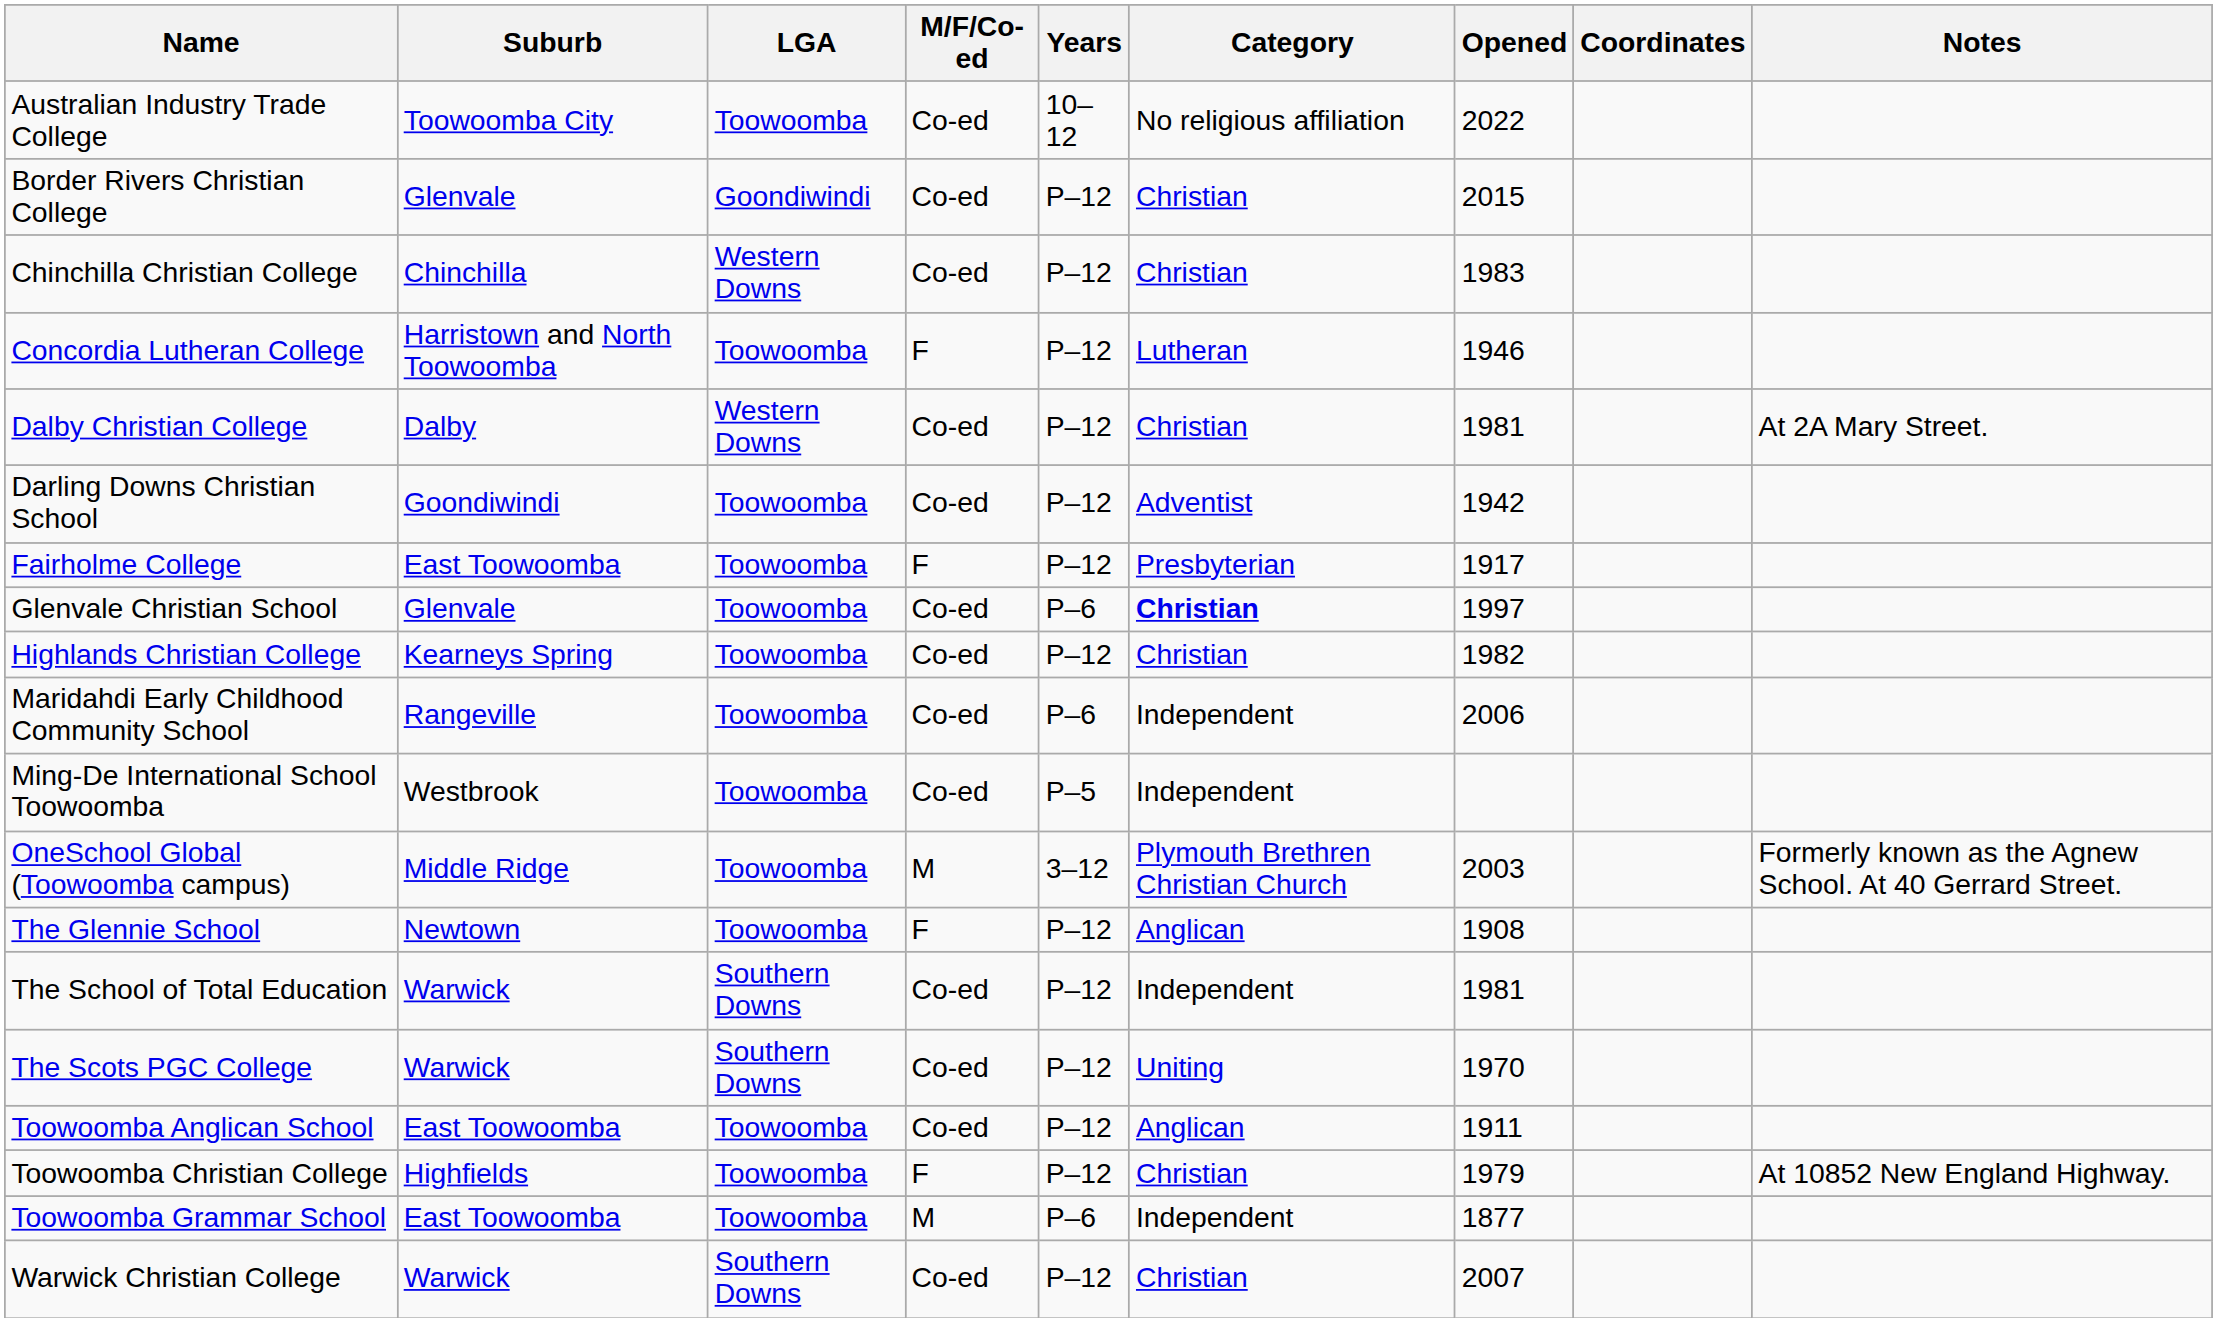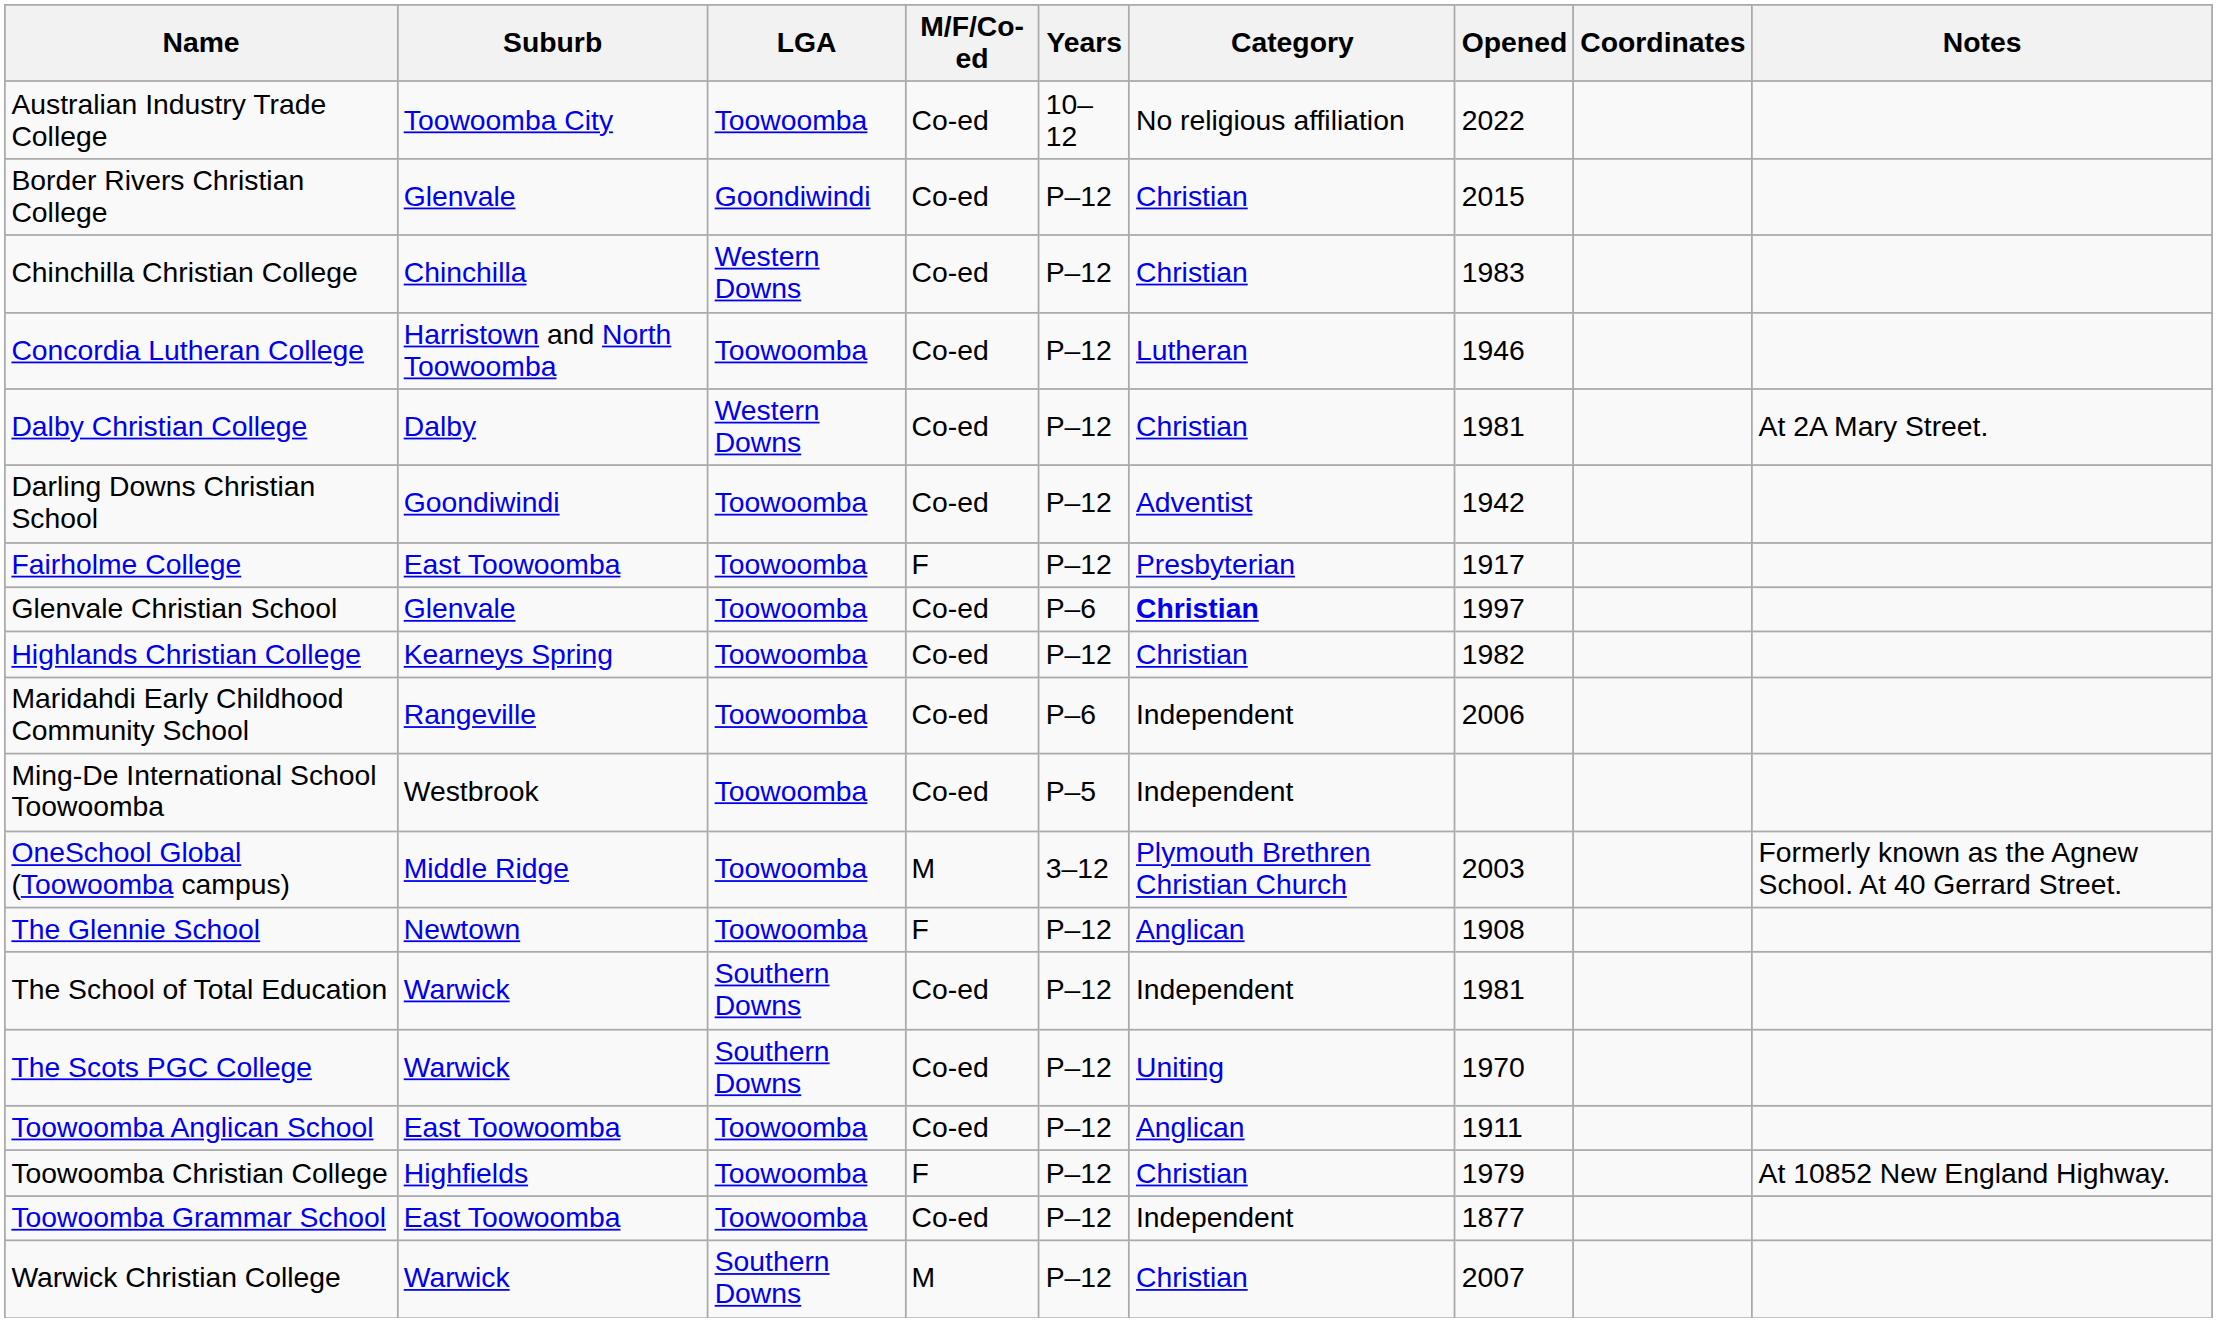 <table class="wikitable sortable">
 <tr>
 <th>Name</th>
 <th>Suburb</th>
 <th>LGA</th>
 <th>M/F/Co-ed</th>
 <th>Years</th>
 <th>Category</th>
 <th>Opened</th>
 <th>Coordinates</th>
 <th>Notes</th>
 </tr>
 <tr>
 <td>Australian Industry Trade College</td>
 <td><a href='#'>Toowoomba City</a></td>
 <td><a href='#'>Toowoomba</a></td>
 <td>Co-ed</td>
 <td>10–12</td>
 <td>No religious affiliation</td>
 <td>2022</td>
 <td></td>
 <td></td>
 </tr>
 <tr>
 <td>Border Rivers Christian College</td>
 <td><a href='#'>Glenvale</a></td>
 <td><a href='#'>Goondiwindi</a></td>
 <td>Co-ed</td>
 <td>P–12</td>
 <td><a href='#'>Christian</a></td>
 <td>2015</td>
 <td></td>
 <td></td>
 </tr>
 <tr>
 <td>Chinchilla Christian College</td>
 <td><a href='#'>Chinchilla</a></td>
 <td><a href='#'>Western Downs</a></td>
 <td>Co-ed</td>
 <td>P–12</td>
 <td><a href='#'>Christian</a></td>
 <td>1983</td>
 <td></td>
 <td></td>
 </tr>
 <tr>
 <td><a href='#'>Concordia Lutheran College</a></td>
 <td><a href='#'>Harristown</a> and <a href='#'>North Toowoomba</a></td>
 <td><a href='#'>Toowoomba</a></td>
-<td>F</td>
+<td>Co-ed</td>
 <td>P–12</td>
 <td><a href='#'>Lutheran</a></td>
 <td>1946</td>
 <td></td>
 <td></td>
 </tr>
 <tr>
 <td><a href='#'>Dalby Christian College</a></td>
 <td><a href='#'>Dalby</a></td>
 <td><a href='#'>Western Downs</a></td>
 <td>Co-ed</td>
 <td>P–12</td>
 <td><a href='#'>Christian</a></td>
 <td>1981</td>
 <td></td>
 <td>At 2A Mary Street.</td>
 </tr>
 <tr>
 <td>Darling Downs Christian School</td>
 <td><a href='#'>Goondiwindi</a></td>
 <td><a href='#'>Toowoomba</a></td>
 <td>Co-ed</td>
 <td>P–12</td>
 <td><a href='#'>Adventist</a></td>
 <td>1942</td>
 <td></td>
 <td></td>
 </tr>
 <tr>
 <td><a href='#'>Fairholme College</a></td>
 <td><a href='#'>East Toowoomba</a></td>
 <td><a href='#'>Toowoomba</a></td>
 <td>F</td>
 <td>P–12</td>
 <td><a href='#'>Presbyterian</a></td>
 <td>1917</td>
 <td></td>
 <td></td>
 </tr>
 <tr>
 <td>Glenvale Christian School</td>
 <td><a href='#'>Glenvale</a></td>
 <td><a href='#'>Toowoomba</a></td>
 <td>Co-ed</td>
 <td>P–6</td>
 <td><strong><a href='#'>Christian</a></strong></td>
 <td>1997</td>
 <td></td>
 <td></td>
 </tr>
 <tr>
 <td><a href='#'>Highlands Christian College</a></td>
 <td><a href='#'>Kearneys Spring</a></td>
 <td><a href='#'>Toowoomba</a></td>
 <td>Co-ed</td>
 <td>P–12</td>
 <td><a href='#'>Christian</a></td>
 <td>1982</td>
 <td></td>
 <td></td>
 </tr>
 <tr>
 <td>Maridahdi Early Childhood Community School</td>
 <td><a href='#'>Rangeville</a></td>
 <td><a href='#'>Toowoomba</a></td>
 <td>Co-ed</td>
 <td>P–6</td>
 <td>Independent</td>
 <td>2006</td>
 <td></td>
 <td></td>
 </tr>
 <tr>
 <td>Ming-De International School Toowoomba</td>
 <td>Westbrook</td>
 <td><a href='#'>Toowoomba</a></td>
 <td>Co-ed</td>
 <td>P–5</td>
 <td>Independent</td>
 <td></td>
 <td></td>
 <td></td>
 </tr>
 <tr>
 <td><a href='#'>OneSchool Global</a> (<a href='#'>Toowoomba</a> campus)</td>
 <td><a href='#'>Middle Ridge</a></td>
 <td><a href='#'>Toowoomba</a></td>
 <td>M</td>
 <td>3–12</td>
 <td><a href='#'>Plymouth Brethren Christian Church</a></td>
 <td>2003</td>
 <td></td>
 <td>Formerly known as the Agnew School. At 40 Gerrard Street.</td>
 </tr>
 <tr>
 <td><a href='#'>The Glennie School</a></td>
 <td><a href='#'>Newtown</a></td>
 <td><a href='#'>Toowoomba</a></td>
 <td>F</td>
 <td>P–12</td>
 <td><a href='#'>Anglican</a></td>
 <td>1908</td>
 <td></td>
 <td></td>
 </tr>
 <tr>
 <td>The School of Total Education</td>
 <td><a href='#'>Warwick</a></td>
 <td><a href='#'>Southern Downs</a></td>
 <td>Co-ed</td>
 <td>P–12</td>
 <td>Independent</td>
 <td>1981</td>
 <td></td>
 <td></td>
 </tr>
 <tr>
 <td><a href='#'>The Scots PGC College</a></td>
 <td><a href='#'>Warwick</a></td>
 <td><a href='#'>Southern Downs</a></td>
 <td>Co-ed</td>
 <td>P–12</td>
 <td><a href='#'>Uniting</a></td>
 <td>1970</td>
 <td></td>
 <td></td>
 </tr>
 <tr>
 <td><a href='#'>Toowoomba Anglican School</a></td>
 <td><a href='#'>East Toowoomba</a></td>
 <td><a href='#'>Toowoomba</a></td>
 <td>Co-ed</td>
 <td>P–12</td>
 <td><a href='#'>Anglican</a></td>
 <td>1911</td>
 <td></td>
 <td></td>
 </tr>
 <tr>
 <td>Toowoomba Christian College</td>
 <td><a href='#'>Highfields</a></td>
 <td><a href='#'>Toowoomba</a></td>
 <td>F</td>
 <td>P–12</td>
 <td><a href='#'>Christian</a></td>
 <td>1979</td>
 <td></td>
 <td>At 10852 New England Highway.</td>
 </tr>
 <tr>
 <td><a href='#'>Toowoomba Grammar School</a></td>
 <td><a href='#'>East Toowoomba</a></td>
 <td><a href='#'>Toowoomba</a></td>
-<td>M</td>
-<td>P–6</td>
+<td>Co-ed</td>
+<td>P–12</td>
 <td>Independent</td>
 <td>1877</td>
 <td></td>
 <td></td>
 </tr>
 <tr>
 <td>Warwick Christian College</td>
 <td><a href='#'>Warwick</a></td>
 <td><a href='#'>Southern Downs</a></td>
-<td>Co-ed</td>
+<td>M</td>
 <td>P–12</td>
 <td><a href='#'>Christian</a></td>
 <td>2007</td>
 <td></td>
 <td></td>
 </tr>
 </table>
